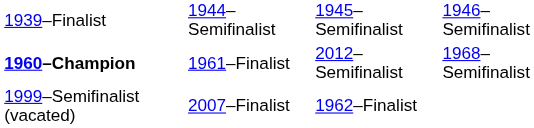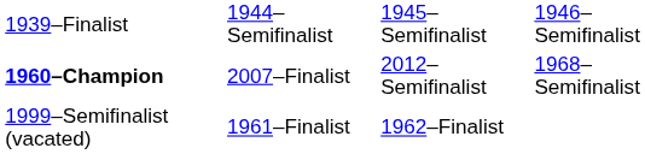 <table style="width:60%">
 <tr>
 <td><a href='#'>1939</a>–Finalist</td>
 <td><a href='#'>1944</a>–Semifinalist</td>
 <td><a href='#'>1945</a>–Semifinalist</td>
 <td><a href='#'>1946</a>–Semifinalist</td>
 </tr>
 <tr>
 <td><strong><a href='#'>1960</a>–Champion</strong></td>
-<td><a href='#'>1961</a>–Finalist</td>
+<td><a href='#'>2007</a>–Finalist</td>
 <td><a href='#'>2012</a>–Semifinalist</td>
 <td><a href='#'>1968</a>–Semifinalist</td>
 </tr>
 <tr>
 <td><a href='#'>1999</a>–Semifinalist (vacated)</td>
-<td><a href='#'>2007</a>–Finalist</td>
+<td><a href='#'>1961</a>–Finalist</td>
 <td><a href='#'>1962</a>–Finalist</td>
 </tr>
 <tr>
 </tr>
 </table>
